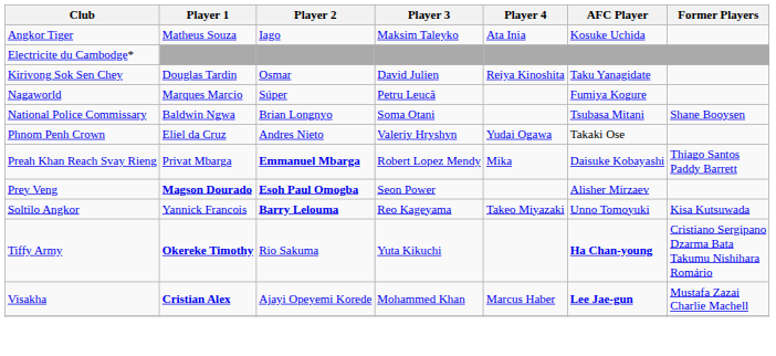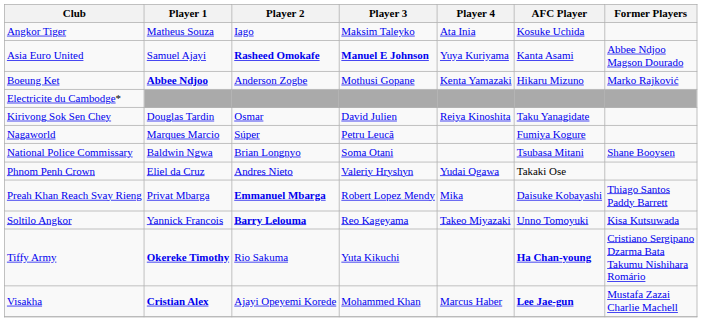 <table class="wikitable" style="font-size:95%;">
 <tr>
 <th>Club</th>
 <th>Player 1</th>
 <th>Player 2</th>
 <th>Player 3</th>
 <th>Player 4</th>
 <th>AFC Player</th>
 <th>Former Players</th>
 </tr>
 <tr>
 <td><a href='#'>Angkor Tiger</a></td>
 <td> <a href='#'>Matheus Souza</a></td>
 <td> <a href='#'>Iago</a></td>
 <td> <a href='#'>Maksim Taleyko</a></td>
 <td> <a href='#'>Ata Inia</a></td>
 <td> <a href='#'>Kosuke Uchida</a></td>
 <td></td>
+</tr>
+<tr>
+<td><a href='#'>Asia Euro United</a></td>
+<td> <a href='#'>Samuel Ajayi</a></td>
+<td> <strong><a href='#'>Rasheed Omokafe</a></strong></td>
+<td> <strong><a href='#'>Manuel E Johnson</a></strong></td>
+<td> <a href='#'>Yuya Kuriyama</a></td>
+<td> <a href='#'>Kanta Asami</a></td>
+<td> <a href='#'>Abbee Ndjoo</a><br> <a href='#'>Magson Dourado</a></td>
+</tr>
+<tr>
+<td><a href='#'>Boeung Ket</a></td>
+<td> <strong><a href='#'>Abbee Ndjoo</a></strong></td>
+<td> <a href='#'>Anderson Zogbe</a></td>
+<td> <a href='#'>Mothusi Gopane</a></td>
+<td> <a href='#'>Kenta Yamazaki</a></td>
+<td> <a href='#'>Hikaru Mizuno</a></td>
+<td> <a href='#'>Marko Rajković</a></td>
 </tr>
 <tr>
 <td><a href='#'>Electricite du Cambodge</a>*</td>
 <td bgcolor=#aaa></td>
 <td bgcolor=#aaa></td>
 <td bgcolor=#aaa></td>
 <td bgcolor=#aaa></td>
 <td bgcolor=#aaa></td>
 <td bgcolor=#aaa></td>
 </tr>
 <tr>
 <td><a href='#'>Kirivong Sok Sen Chey</a></td>
 <td> <a href='#'>Douglas Tardin</a></td>
 <td> <a href='#'>Osmar</a></td>
 <td> <a href='#'>David Julien</a></td>
 <td> <a href='#'>Reiya Kinoshita</a></td>
 <td> <a href='#'>Taku Yanagidate</a></td>
 <td></td>
 </tr>
 <tr>
 <td><a href='#'>Nagaworld</a></td>
 <td> <a href='#'>Marques Marcio</a></td>
 <td> <a href='#'>Súper</a></td>
 <td> <a href='#'>Petru Leucă</a></td>
 <td></td>
 <td> <a href='#'>Fumiya Kogure</a></td>
 <td></td>
 </tr>
 <tr>
 <td><a href='#'>National Police Commissary</a></td>
 <td> <a href='#'>Baldwin Ngwa</a></td>
 <td> <a href='#'>Brian Longnyo</a></td>
 <td> <a href='#'>Soma Otani</a></td>
 <td></td>
 <td> <a href='#'>Tsubasa Mitani</a></td>
 <td> <a href='#'>Shane Booysen</a></td>
 </tr>
 <tr>
 <td><a href='#'>Phnom Penh Crown</a></td>
 <td> <a href='#'>Eliel da Cruz</a></td>
 <td> <a href='#'>Andres Nieto</a></td>
 <td> <a href='#'>Valeriy Hryshyn</a></td>
 <td> <a href='#'>Yudai Ogawa</a></td>
 <td> Takaki Ose</td>
 <td></td>
 </tr>
 <tr>
 <td><a href='#'>Preah Khan Reach Svay Rieng</a></td>
 <td> <a href='#'>Privat Mbarga</a></td>
 <td> <strong><a href='#'>Emmanuel Mbarga</a></strong></td>
 <td> <a href='#'>Robert Lopez Mendy</a></td>
 <td> <a href='#'>Mika</a></td>
 <td> <a href='#'>Daisuke Kobayashi</a></td>
 <td> <a href='#'>Thiago Santos</a><br> <a href='#'>Paddy Barrett</a></td>
 </tr>
 <tr>
-<td><a href='#'>Prey Veng</a></td>
-<td> <strong><a href='#'>Magson Dourado</a></strong></td>
-<td> <strong><a href='#'>Esoh Paul Omogba</a></strong></td>
-<td> <a href='#'>Seon Power</a></td>
-<td></td>
-<td> <a href='#'>Alisher Mirzaev</a></td>
-<td></td>
-</tr>
-<tr>
 <td><a href='#'>Soltilo Angkor</a></td>
 <td> <a href='#'>Yannick Francois</a></td>
 <td> <strong><a href='#'>Barry Lelouma</a></strong></td>
 <td> <a href='#'>Reo Kageyama</a></td>
 <td> <a href='#'>Takeo Miyazaki</a></td>
 <td> <a href='#'>Unno Tomoyuki</a></td>
 <td> <a href='#'>Kisa Kutsuwada</a></td>
 </tr>
 <tr>
 <td><a href='#'>Tiffy Army</a></td>
 <td> <strong><a href='#'>Okereke Timothy</a></strong></td>
 <td> <a href='#'>Rio Sakuma</a></td>
 <td> <a href='#'>Yuta Kikuchi</a></td>
 <td></td>
 <td> <strong><a href='#'>Ha Chan-young</a></strong></td>
 <td> <a href='#'>Cristiano Sergipano</a><br> <a href='#'>Dzarma Bata</a><br> <a href='#'>Takumu Nishihara</a> <br> <a href='#'>Romário</a></td>
 </tr>
 <tr>
 <td><a href='#'>Visakha</a></td>
 <td> <strong><a href='#'>Cristian Alex</a></strong></td>
 <td> <a href='#'>Ajayi Opeyemi Korede</a></td>
 <td> <a href='#'>Mohammed Khan</a></td>
 <td> <a href='#'>Marcus Haber</a></td>
 <td> <strong><a href='#'>Lee Jae-gun</a></strong></td>
 <td> <a href='#'>Mustafa Zazai</a><br> <a href='#'>Charlie Machell</a></td>
 </tr>
 <tr>
 </tr>
 </table>
